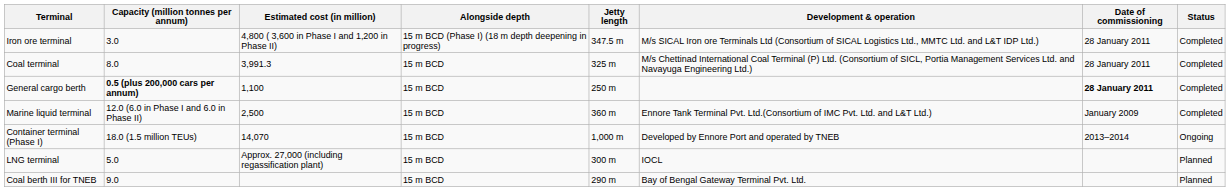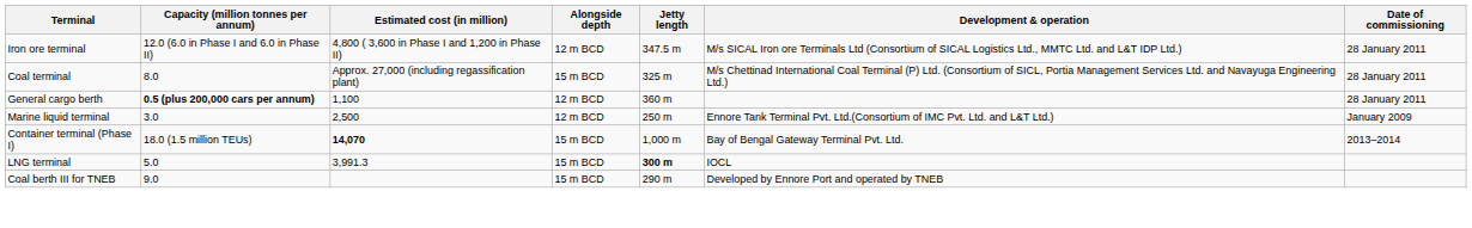 <table class="wikitable" style="font-size: 90%">
 <tr>
 <th>Terminal</th>
 <th>Capacity (million tonnes per annum)</th>
 <th>Estimated cost (in million)</th>
 <th>Alongside depth</th>
 <th>Jetty length</th>
 <th>Development & operation</th>
 <th>Date of commissioning</th>
-<th>Status</th>
 </tr>
 <tr>
 <td>Iron ore terminal</td>
-<td>3.0</td>
+<td>12.0 (6.0 in Phase I and 6.0 in Phase II)</td>
 <td> 4,800 ( 3,600 in Phase I and  1,200 in Phase II)</td>
-<td>15 m BCD (Phase I) (18 m depth deepening in progress)</td>
+<td>12 m BCD</td>
 <td>347.5 m</td>
 <td>M/s SICAL Iron ore Terminals Ltd (Consortium of SICAL Logistics Ltd., MMTC Ltd. and L&T IDP Ltd.)</td>
 <td>28 January 2011</td>
-<td>Completed</td>
 </tr>
 <tr>
 <td>Coal terminal</td>
 <td>8.0</td>
-<td> 3,991.3</td>
+<td>Approx.  27,000 (including regassification plant)</td>
 <td>15 m BCD</td>
 <td>325 m</td>
 <td>M/s Chettinad International Coal Terminal (P) Ltd. (Consortium of SICL, Portia Management Services Ltd. and Navayuga Engineering Ltd.)</td>
 <td>28 January 2011</td>
-<td>Completed</td>
 </tr>
 <tr>
 <td>General cargo berth</td>
 <td><strong>0.5 (plus 200,000 cars per annum)</strong></td>
 <td> 1,100</td>
-<td>15 m BCD</td>
-<td>250 m</td>
+<td>12 m BCD</td>
+<td>360 m</td>
 <td></td>
-<td><strong>28 January 2011</strong></td>
-<td>Completed</td>
+<td>28 January 2011</td>
 </tr>
 <tr>
 <td>Marine liquid terminal</td>
-<td>12.0 (6.0 in Phase I and 6.0 in Phase II)</td>
+<td>3.0</td>
 <td> 2,500</td>
-<td>15 m BCD</td>
-<td>360 m</td>
+<td>12 m BCD</td>
+<td>250 m</td>
 <td>Ennore Tank Terminal Pvt. Ltd.(Consortium of IMC Pvt. Ltd. and L&T Ltd.)</td>
 <td>January 2009</td>
-<td>Completed</td>
 </tr>
 <tr>
 <td>Container terminal (Phase I)</td>
 <td>18.0 (1.5 million TEUs)</td>
-<td> 14,070</td>
+<td><strong> 14,070</strong></td>
 <td>15 m BCD</td>
 <td>1,000 m</td>
-<td>Developed by Ennore Port and operated by TNEB</td>
+<td>Bay of Bengal Gateway Terminal Pvt. Ltd.</td>
 <td>2013–2014</td>
-<td>Ongoing</td>
 </tr>
 <tr>
 <td>LNG terminal</td>
 <td>5.0</td>
-<td>Approx.  27,000 (including regassification plant)</td>
+<td> 3,991.3</td>
 <td>15 m BCD</td>
-<td>300 m</td>
+<td><strong>300 m</strong></td>
 <td>IOCL</td>
 <td></td>
-<td>Planned</td>
 </tr>
 <tr>
 <td>Coal berth III for TNEB</td>
 <td>9.0</td>
 <td></td>
 <td>15 m BCD</td>
 <td>290 m</td>
-<td>Bay of Bengal Gateway Terminal Pvt. Ltd.</td>
+<td>Developed by Ennore Port and operated by TNEB</td>
 <td></td>
-<td>Planned</td>
 </tr>
 </table>
